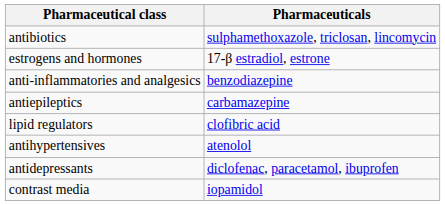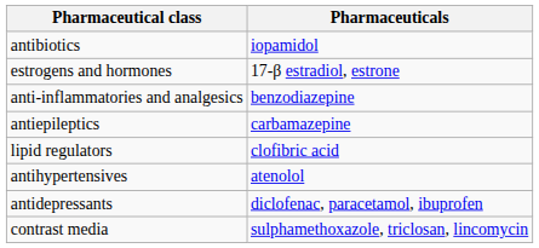 <table class="wikitable" style="margin-left: auto; margin-right: auto; border: none;">
 <tr>
 <th>Pharmaceutical class</th>
 <th>Pharmaceuticals</th>
 </tr>
 <tr>
 <td>antibiotics</td>
-<td><a href='#'>sulphamethoxazole</a>, <a href='#'>triclosan</a>, <a href='#'>lincomycin</a></td>
+<td><a href='#'>iopamidol</a></td>
 </tr>
 <tr>
 <td>estrogens and hormones</td>
 <td>17-β <a href='#'>estradiol</a>, <a href='#'>estrone</a></td>
 </tr>
 <tr>
 <td>anti-inflammatories and analgesics</td>
 <td><a href='#'>benzodiazepine</a></td>
 </tr>
 <tr>
 <td>antiepileptics</td>
 <td><a href='#'>carbamazepine</a></td>
 </tr>
 <tr>
 <td>lipid regulators</td>
 <td><a href='#'>clofibric acid</a></td>
 </tr>
 <tr>
 <td>antihypertensives</td>
 <td><a href='#'>atenolol</a></td>
 </tr>
 <tr>
 <td>antidepressants</td>
 <td><a href='#'>diclofenac</a>, <a href='#'>paracetamol</a>, <a href='#'>ibuprofen</a></td>
 </tr>
 <tr>
 <td>contrast media</td>
-<td><a href='#'>iopamidol</a></td>
+<td><a href='#'>sulphamethoxazole</a>, <a href='#'>triclosan</a>, <a href='#'>lincomycin</a></td>
 </tr>
 <tr>
 </tr>
 </table>
